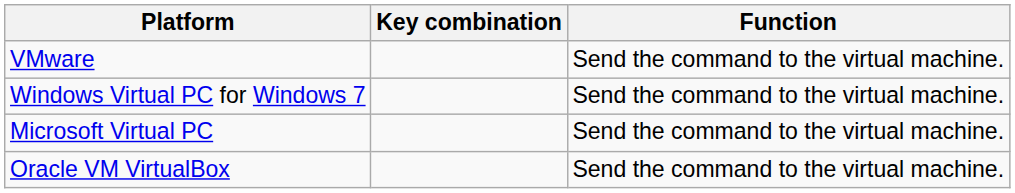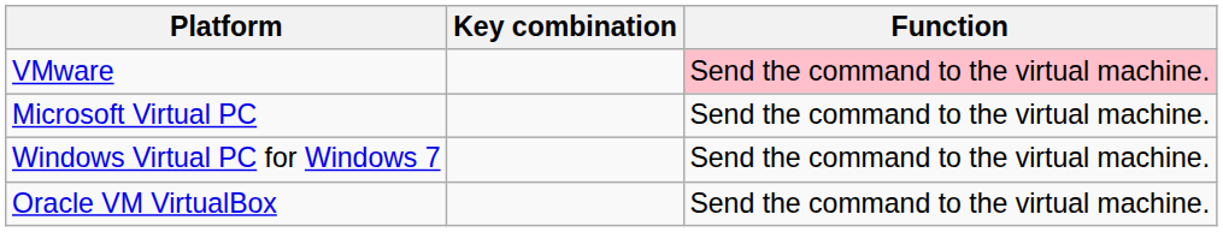 <table class="wikitable">
 <tr>
 <th>Platform</th>
 <th>Key combination</th>
 <th>Function</th>
 </tr>
 <tr>
 <td><a href='#'>VMware</a></td>
 <td></td>
+<td style="background: pink;">Send the command to the virtual machine.</td>
+</tr>
+<tr>
+<td><a href='#'>Microsoft Virtual PC</a></td>
+<td></td>
 <td>Send the command to the virtual machine.</td>
 </tr>
 <tr>
 <td><a href='#'>Windows Virtual PC</a> for <a href='#'>Windows 7</a></td>
-<td></td>
-<td>Send the command to the virtual machine.</td>
-</tr>
-<tr>
-<td><a href='#'>Microsoft Virtual PC</a></td>
 <td></td>
 <td>Send the command to the virtual machine.</td>
 </tr>
 <tr>
 <td><a href='#'>Oracle VM VirtualBox</a></td>
 <td></td>
 <td>Send the command to the virtual machine.</td>
 </tr>
 </table>
